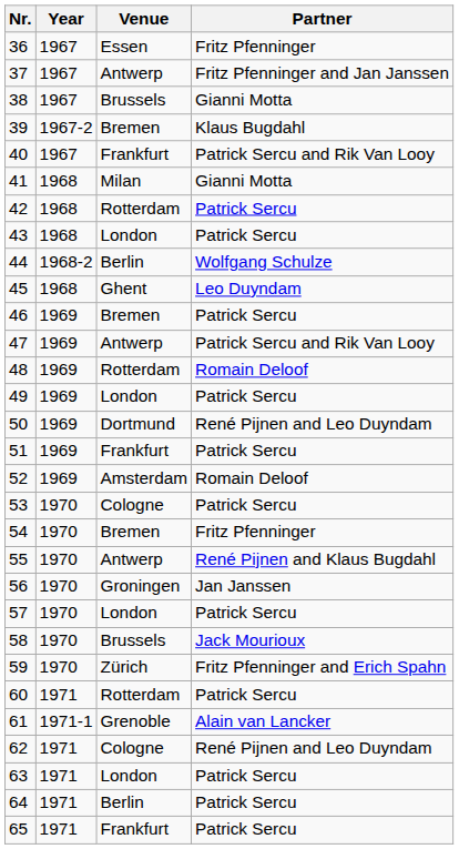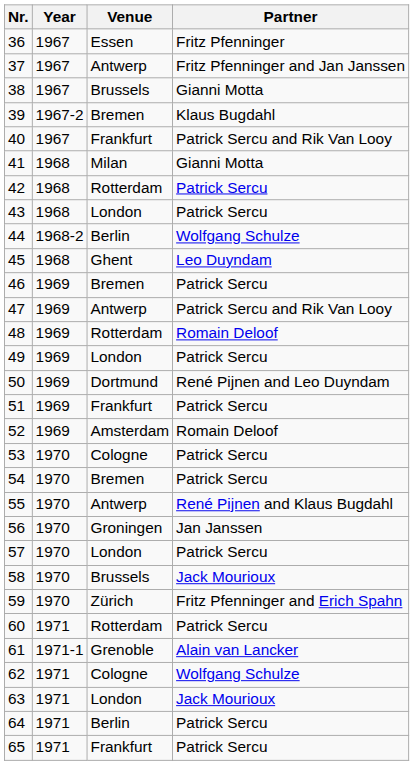 <table class="wikitable" style="float:left">
 <tr>
 <th>Nr.</th>
 <th>Year</th>
 <th>Venue</th>
 <th>Partner</th>
 </tr>
 <tr>
 <td>36</td>
 <td>1967</td>
 <td>Essen</td>
 <td>Fritz Pfenninger</td>
 </tr>
 <tr>
 <td>37</td>
 <td>1967</td>
 <td>Antwerp</td>
 <td>Fritz Pfenninger and Jan Janssen</td>
 </tr>
 <tr>
 <td>38</td>
 <td>1967</td>
 <td>Brussels</td>
 <td>Gianni Motta</td>
 </tr>
 <tr>
 <td>39</td>
 <td>1967-2</td>
 <td>Bremen</td>
 <td>Klaus Bugdahl</td>
 </tr>
 <tr>
 <td>40</td>
 <td>1967</td>
 <td>Frankfurt</td>
 <td>Patrick Sercu and Rik Van Looy</td>
 </tr>
 <tr>
 <td>41</td>
 <td>1968</td>
 <td>Milan</td>
 <td>Gianni Motta</td>
 </tr>
 <tr>
 <td>42</td>
 <td>1968</td>
 <td>Rotterdam</td>
 <td><a href='#'>Patrick Sercu</a></td>
 </tr>
 <tr>
 <td>43</td>
 <td>1968</td>
 <td>London</td>
 <td>Patrick Sercu</td>
 </tr>
 <tr>
 <td>44</td>
 <td>1968-2</td>
 <td>Berlin</td>
 <td><a href='#'>Wolfgang Schulze</a></td>
 </tr>
 <tr>
 <td>45</td>
 <td>1968</td>
 <td>Ghent</td>
 <td><a href='#'>Leo Duyndam</a></td>
 </tr>
 <tr>
 <td>46</td>
 <td>1969</td>
 <td>Bremen</td>
 <td>Patrick Sercu</td>
 </tr>
 <tr>
 <td>47</td>
 <td>1969</td>
 <td>Antwerp</td>
 <td>Patrick Sercu and Rik Van Looy</td>
 </tr>
 <tr>
 <td>48</td>
 <td>1969</td>
 <td>Rotterdam</td>
 <td><a href='#'>Romain Deloof</a></td>
 </tr>
 <tr>
 <td>49</td>
 <td>1969</td>
 <td>London</td>
 <td>Patrick Sercu</td>
 </tr>
 <tr>
 <td>50</td>
 <td>1969</td>
 <td>Dortmund</td>
 <td>René Pijnen and Leo Duyndam</td>
 </tr>
 <tr>
 <td>51</td>
 <td>1969</td>
 <td>Frankfurt</td>
 <td>Patrick Sercu</td>
 </tr>
 <tr>
 <td>52</td>
 <td>1969</td>
 <td>Amsterdam</td>
 <td>Romain Deloof</td>
 </tr>
 <tr>
 <td>53</td>
 <td>1970</td>
 <td>Cologne</td>
 <td>Patrick Sercu</td>
 </tr>
 <tr>
 <td>54</td>
 <td>1970</td>
 <td>Bremen</td>
-<td>Fritz Pfenninger</td>
+<td>Patrick Sercu</td>
 </tr>
 <tr>
 <td>55</td>
 <td>1970</td>
 <td>Antwerp</td>
 <td><a href='#'>René Pijnen</a> and Klaus Bugdahl</td>
 </tr>
 <tr>
 <td>56</td>
 <td>1970</td>
 <td>Groningen</td>
 <td>Jan Janssen</td>
 </tr>
 <tr>
 <td>57</td>
 <td>1970</td>
 <td>London</td>
 <td>Patrick Sercu</td>
 </tr>
 <tr>
 <td>58</td>
 <td>1970</td>
 <td>Brussels</td>
 <td><a href='#'>Jack Mourioux</a></td>
 </tr>
 <tr>
 <td>59</td>
 <td>1970</td>
 <td>Zürich</td>
 <td>Fritz Pfenninger and <a href='#'>Erich Spahn</a></td>
 </tr>
 <tr>
 <td>60</td>
 <td>1971</td>
 <td>Rotterdam</td>
 <td>Patrick Sercu</td>
 </tr>
 <tr>
 <td>61</td>
 <td>1971-1</td>
 <td>Grenoble</td>
 <td><a href='#'>Alain van Lancker</a></td>
 </tr>
 <tr>
 <td>62</td>
 <td>1971</td>
 <td>Cologne</td>
-<td>René Pijnen and Leo Duyndam</td>
+<td><a href='#'>Wolfgang Schulze</a></td>
 </tr>
 <tr>
 <td>63</td>
 <td>1971</td>
 <td>London</td>
-<td>Patrick Sercu</td>
+<td><a href='#'>Jack Mourioux</a></td>
 </tr>
 <tr>
 <td>64</td>
 <td>1971</td>
 <td>Berlin</td>
 <td>Patrick Sercu</td>
 </tr>
 <tr>
 <td>65</td>
 <td>1971</td>
 <td>Frankfurt</td>
 <td>Patrick Sercu</td>
 </tr>
 </table>
